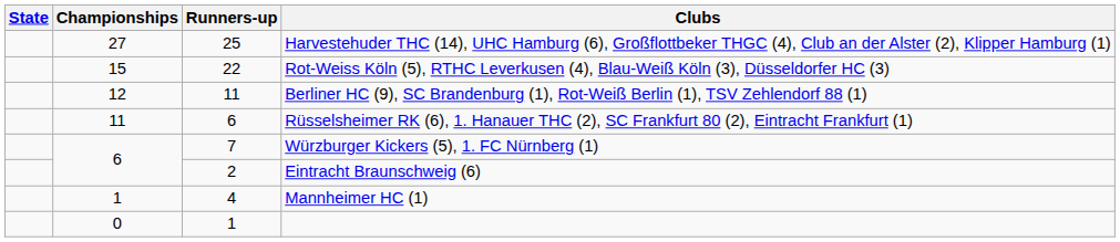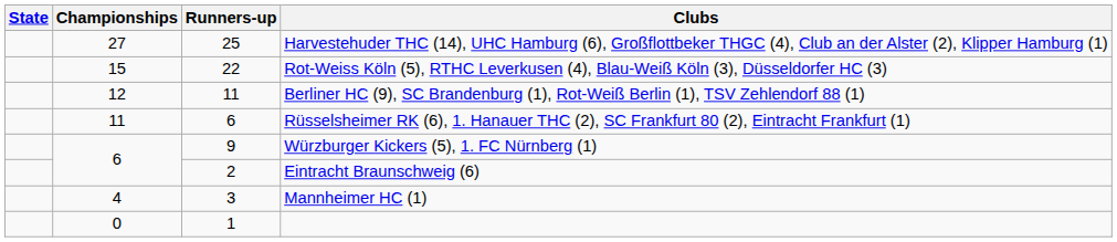 <table class="wikitable sortable">
 <tr>
 <th><a href='#'>State</a></th>
 <th>Championships</th>
 <th>Runners-up</th>
 <th>Clubs</th>
 </tr>
 <tr>
 <td></td>
 <td align=center>27</td>
 <td align=center>25</td>
 <td><a href='#'>Harvestehuder THC</a> (14), <a href='#'>UHC Hamburg</a> (6), <a href='#'>Großflottbeker THGC</a> (4), <a href='#'>Club an der Alster</a> (2), <a href='#'>Klipper Hamburg</a> (1)</td>
 </tr>
 <tr>
 <td></td>
 <td align=center>15</td>
 <td align=center>22</td>
 <td><a href='#'>Rot-Weiss Köln</a> (5), <a href='#'>RTHC Leverkusen</a> (4), <a href='#'>Blau-Weiß Köln</a> (3), <a href='#'>Düsseldorfer HC</a> (3)</td>
 </tr>
 <tr>
 <td></td>
 <td align=center>12</td>
 <td align=center>11</td>
 <td><a href='#'>Berliner HC</a> (9), <a href='#'>SC Brandenburg</a> (1), <a href='#'>Rot-Weiß Berlin</a> (1), <a href='#'>TSV Zehlendorf 88</a> (1)</td>
 </tr>
 <tr>
 <td></td>
 <td align=center>11</td>
 <td align=center>6</td>
 <td><a href='#'>Rüsselsheimer RK</a> (6), <a href='#'>1. Hanauer THC</a> (2), <a href='#'>SC Frankfurt 80</a> (2), <a href='#'>Eintracht Frankfurt</a> (1)</td>
 </tr>
 <tr>
 <td></td>
 <td align=center rowspan=2>6</td>
-<td align=center>7</td>
+<td align=center>9</td>
 <td><a href='#'>Würzburger Kickers</a> (5), <a href='#'>1. FC Nürnberg</a> (1)</td>
 </tr>
 <tr>
 <td></td>
 <td align=center>2</td>
 <td><a href='#'>Eintracht Braunschweig</a> (6)</td>
 </tr>
 <tr>
 <td></td>
-<td align=center>1</td>
 <td align=center>4</td>
+<td align=center>3</td>
 <td><a href='#'>Mannheimer HC</a> (1)</td>
 </tr>
 <tr>
 <td></td>
 <td align=center>0</td>
 <td align=center>1</td>
 <td></td>
 </tr>
 </table>
